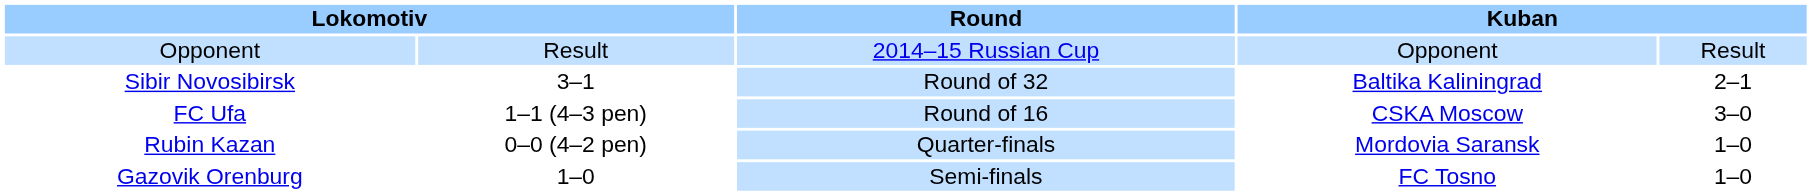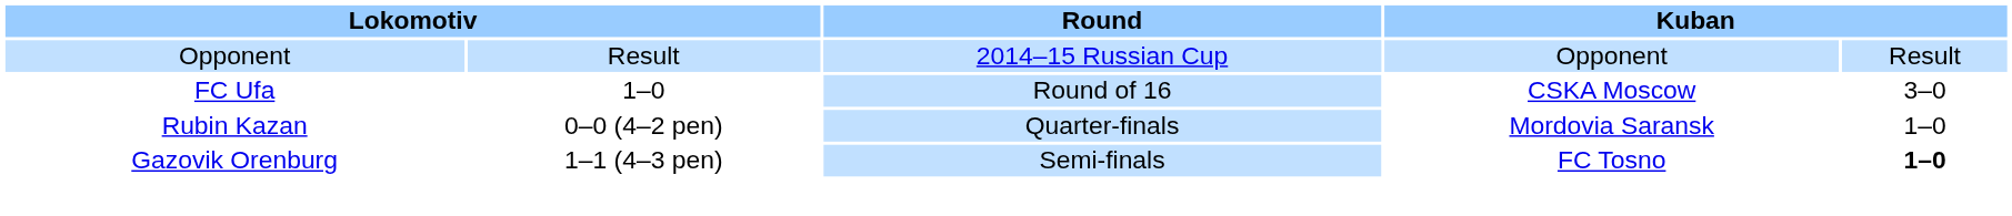 <table width="100%" style="text-align:center">
 <tr valign=top bgcolor=#99ccff>
 <th colspan=2 style="width:1*">Lokomotiv</th>
 <th><strong>Round</strong></th>
 <th colspan=2 style="width:1*">Kuban</th>
 </tr>
 <tr valign=top bgcolor=#c1e0ff>
 <td>Opponent</td>
 <td>Result</td>
 <td bgcolor=#c1e0ff><a href='#'>2014–15 Russian Cup</a></td>
 <td>Opponent</td>
 <td>Result</td>
 </tr>
 <tr>
-<td><a href='#'>Sibir Novosibirsk</a></td>
-<td>3–1</td>
-<td bgcolor=#c1e0ff>Round of 32</td>
-<td><a href='#'>Baltika Kaliningrad</a></td>
-<td>2–1</td>
-</tr>
-<tr>
 <td><a href='#'>FC Ufa</a></td>
-<td>1–1 (4–3 pen)</td>
+<td>1–0</td>
 <td bgcolor=#c1e0ff>Round of 16</td>
 <td><a href='#'>CSKA Moscow</a></td>
 <td>3–0</td>
 </tr>
 <tr>
 <td><a href='#'>Rubin Kazan</a></td>
 <td>0–0 (4–2 pen)</td>
 <td bgcolor=#c1e0ff>Quarter-finals</td>
 <td><a href='#'>Mordovia Saransk</a></td>
 <td>1–0</td>
 </tr>
 <tr>
 <td><a href='#'>Gazovik Orenburg</a></td>
-<td>1–0</td>
+<td>1–1 (4–3 pen)</td>
 <td bgcolor=#c1e0ff>Semi-finals</td>
 <td><a href='#'>FC Tosno</a></td>
-<td>1–0</td>
+<td><strong>1–0</strong></td>
 </tr>
 </table>
